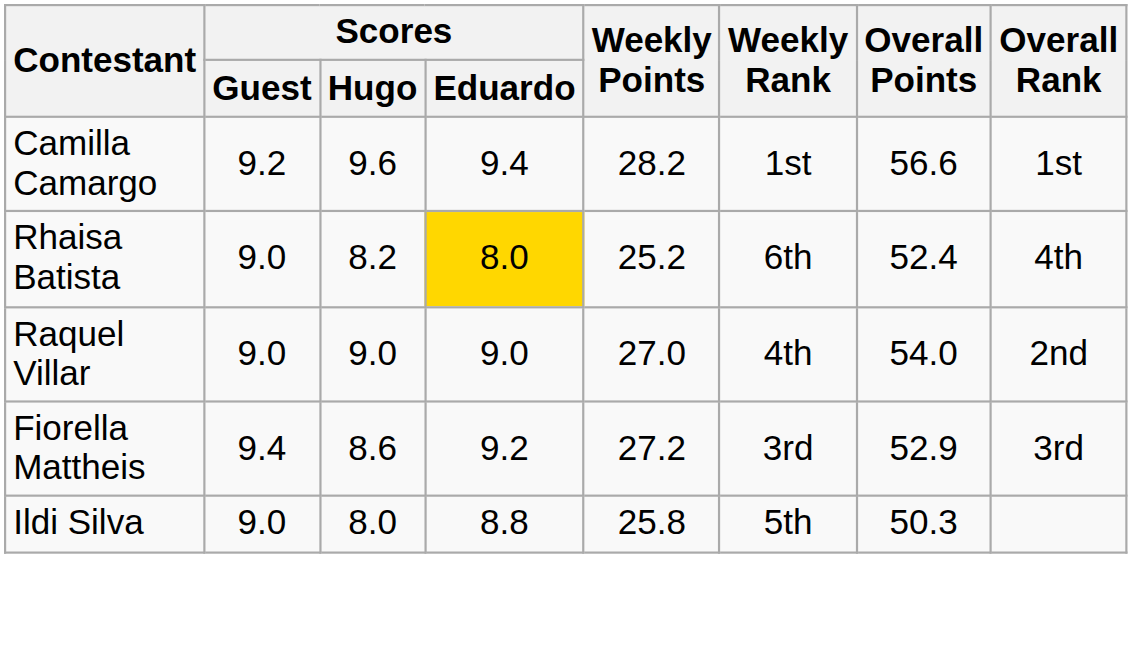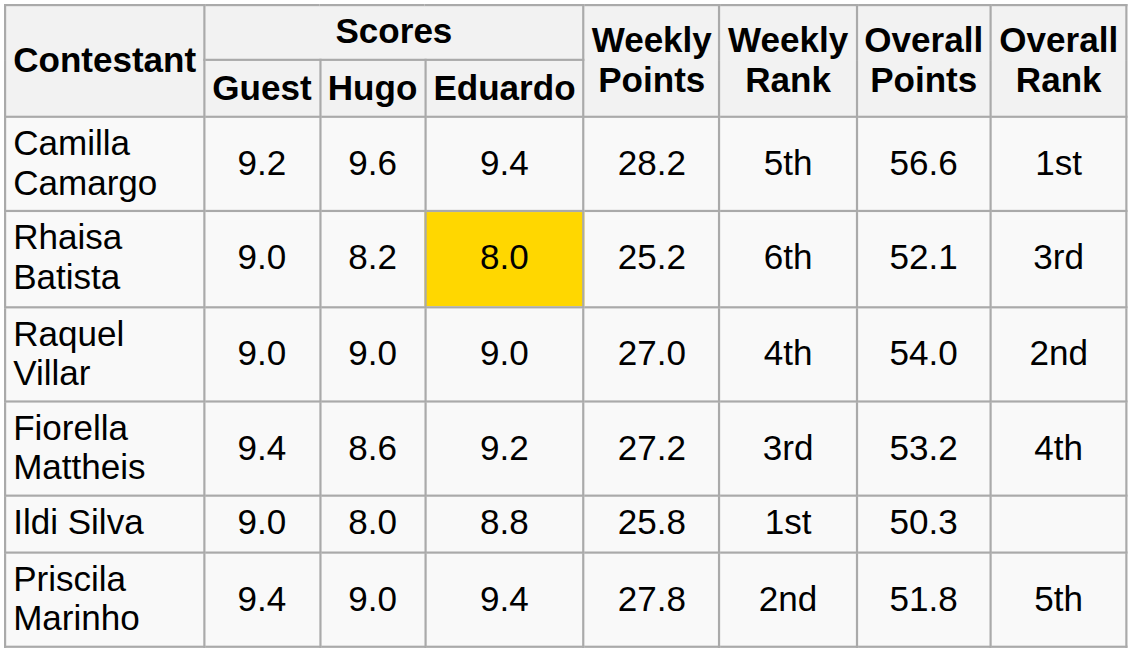 <table class="wikitable" style="text-align:center; width:80%;">
 <tr>
 <th style="width:23%;" rowspan="2">Contestant</th>
 <th colspan="3">Scores</th>
 <th rowspan="2">Weekly Points</th>
 <th rowspan="2">Weekly Rank</th>
 <th rowspan="2">Overall Points</th>
 <th rowspan="2">Overall Rank</th>
 </tr>
 <tr>
 <th style="width:10%;">Guest</th>
 <th style="width:10%;">Hugo</th>
 <th style="width:10%;">Eduardo</th>
 </tr>
 <tr>
 <td align="left">Camilla Camargo</td>
 <td>9.2</td>
 <td>9.6</td>
 <td>9.4</td>
 <td>28.2</td>
-<td>1st</td>
+<td>5th</td>
 <td>56.6</td>
 <td>1st</td>
 </tr>
 <tr>
 <td align="left">Rhaisa Batista</td>
 <td>9.0</td>
 <td>8.2</td>
 <td style="background: gold;">8.0</td>
 <td>25.2</td>
 <td>6th</td>
-<td>52.4</td>
-<td>4th</td>
+<td>52.1</td>
+<td>3rd</td>
 </tr>
 <tr>
 <td align="left">Raquel Villar</td>
 <td>9.0</td>
 <td>9.0</td>
 <td>9.0</td>
 <td>27.0</td>
 <td>4th</td>
 <td>54.0</td>
 <td>2nd</td>
 </tr>
 <tr>
 <td align="left">Fiorella Mattheis</td>
 <td>9.4</td>
 <td>8.6</td>
 <td>9.2</td>
 <td>27.2</td>
 <td>3rd</td>
-<td>52.9</td>
-<td>3rd</td>
+<td>53.2</td>
+<td>4th</td>
 </tr>
 <tr>
 <td align="left">Ildi Silva</td>
 <td>9.0</td>
 <td>8.0</td>
 <td>8.8</td>
 <td>25.8</td>
-<td>5th</td>
+<td>1st</td>
 <td>50.3</td>
 <td></td>
 </tr>
+<tr>
+<td align="left">Priscila Marinho</td>
+<td>9.4</td>
+<td>9.0</td>
+<td>9.4</td>
+<td>27.8</td>
+<td>2nd</td>
+<td>51.8</td>
+<td>5th</td>
+</tr>
 </table>
